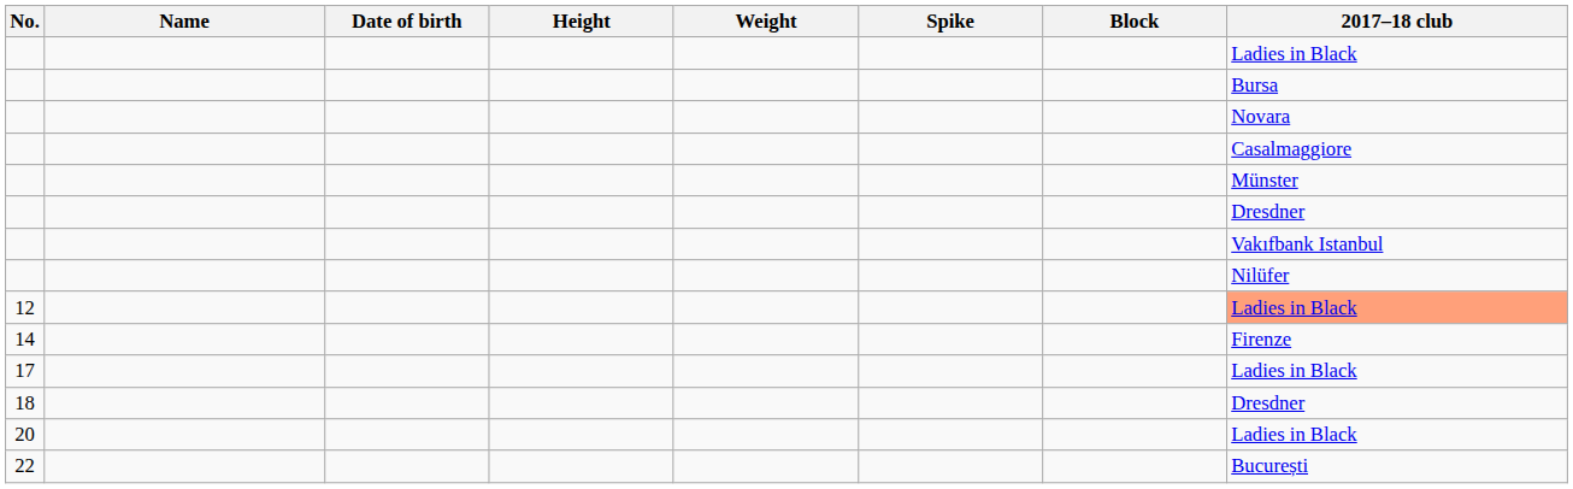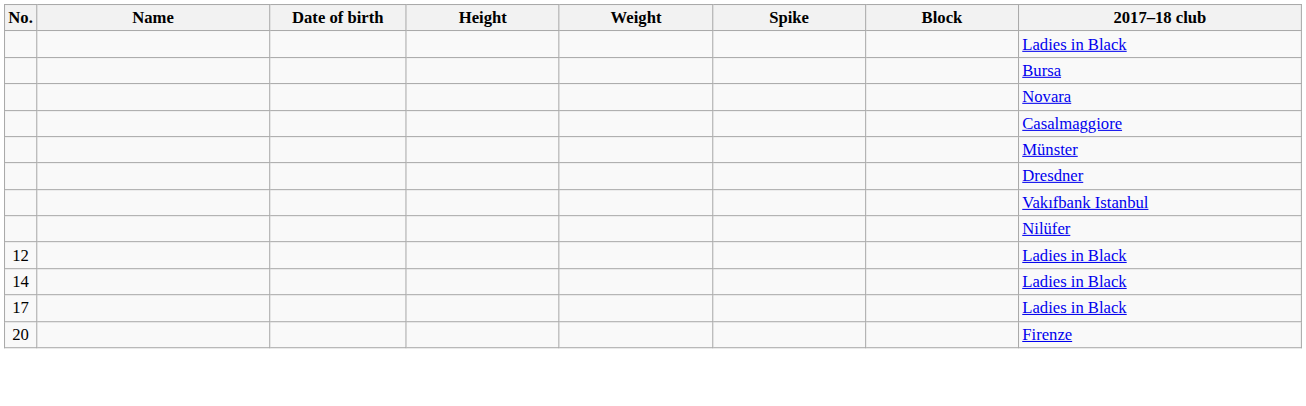 <table class="wikitable sortable" style="font-size:100%; text-align:center;">
 <tr>
 <th>No.</th>
 <th style="width:14em">Name</th>
 <th style="width:8em">Date of birth</th>
 <th style="width:9em">Height</th>
 <th style="width:9em">Weight</th>
 <th style="width:9em">Spike</th>
 <th style="width:9em">Block</th>
 <th style="width:17em">2017–18 club</th>
 </tr>
 <tr>
 <td></td>
 <td align=left></td>
 <td align=right></td>
 <td></td>
 <td></td>
 <td></td>
 <td></td>
 <td align=left> <a href='#'>Ladies in Black</a></td>
 </tr>
 <tr>
 <td></td>
 <td align=left></td>
 <td align=right></td>
 <td></td>
 <td></td>
 <td></td>
 <td></td>
 <td align=left> <a href='#'>Bursa</a></td>
 </tr>
 <tr>
 <td></td>
 <td align=left></td>
 <td align=right></td>
 <td></td>
 <td></td>
 <td></td>
 <td></td>
 <td align=left> <a href='#'>Novara</a></td>
 </tr>
 <tr>
 <td></td>
 <td align=left></td>
 <td align=right></td>
 <td></td>
 <td></td>
 <td></td>
 <td></td>
 <td align=left> <a href='#'>Casalmaggiore</a></td>
 </tr>
 <tr>
 <td></td>
 <td align=left></td>
 <td align=right></td>
 <td></td>
 <td></td>
 <td></td>
 <td></td>
 <td align=left> <a href='#'>Münster</a></td>
 </tr>
 <tr>
 <td></td>
 <td align=left></td>
 <td align=right></td>
 <td></td>
 <td></td>
 <td></td>
 <td></td>
 <td align=left> <a href='#'>Dresdner</a></td>
 </tr>
 <tr>
 <td></td>
 <td align=left></td>
 <td align=right></td>
 <td></td>
 <td></td>
 <td></td>
 <td></td>
 <td align=left> <a href='#'>Vakıfbank Istanbul</a></td>
 </tr>
 <tr>
 <td></td>
 <td align=left></td>
 <td align=right></td>
 <td></td>
 <td></td>
 <td></td>
 <td></td>
 <td align=left> <a href='#'>Nilüfer</a></td>
 </tr>
 <tr>
 <td>12</td>
 <td align=left></td>
 <td align=right></td>
 <td></td>
 <td></td>
 <td></td>
 <td></td>
-<td align=left style="background: lightsalmon;"> <a href='#'>Ladies in Black</a></td>
+<td align=left> <a href='#'>Ladies in Black</a></td>
 </tr>
 <tr>
 <td>14</td>
 <td align=left></td>
 <td align=right></td>
 <td></td>
 <td></td>
 <td></td>
 <td></td>
-<td align=left> <a href='#'>Firenze</a></td>
+<td align=left> <a href='#'>Ladies in Black</a></td>
 </tr>
 <tr>
 <td>17</td>
 <td align=left></td>
 <td align=right></td>
 <td></td>
 <td></td>
 <td></td>
 <td></td>
 <td align=left> <a href='#'>Ladies in Black</a></td>
 </tr>
 <tr>
-<td>18</td>
-<td align=left></td>
-<td align=right></td>
-<td></td>
-<td></td>
-<td></td>
-<td></td>
-<td align=left> <a href='#'>Dresdner</a></td>
-</tr>
-<tr>
 <td>20</td>
 <td align=left></td>
 <td align=right></td>
 <td></td>
 <td></td>
 <td></td>
 <td></td>
-<td align=left> <a href='#'>Ladies in Black</a></td>
-</tr>
-<tr>
-<td>22</td>
-<td align=left></td>
-<td align=right></td>
-<td></td>
-<td></td>
-<td></td>
-<td></td>
-<td align=left> <a href='#'>București</a></td>
+<td align=left> <a href='#'>Firenze</a></td>
 </tr>
 </table>
